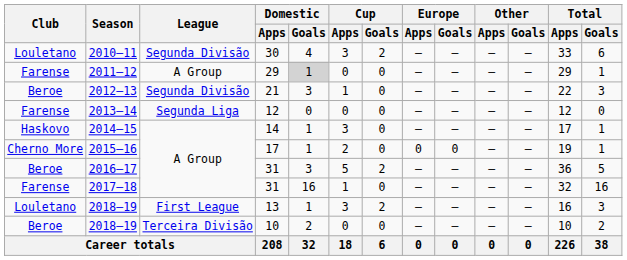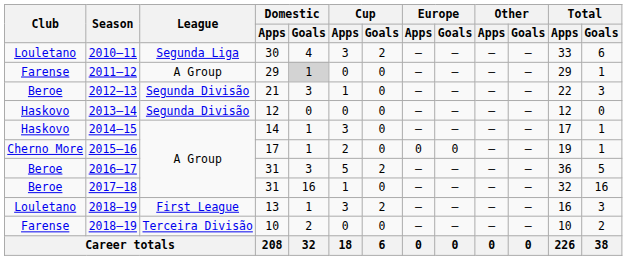 <table class="wikitable" style="font-size:90%; text-align: center;">
 <tr>
 <th rowspan="2">Club</th>
 <th rowspan="2">Season</th>
 <th rowspan="2">League</th>
 <th colspan="2">Domestic</th>
 <th colspan="2">Cup</th>
 <th colspan="2">Europe</th>
 <th colspan="2">Other</th>
 <th colspan="2">Total</th>
 </tr>
 <tr>
 <th>Apps</th>
 <th>Goals</th>
 <th>Apps</th>
 <th>Goals</th>
 <th>Apps</th>
 <th>Goals</th>
 <th>Apps</th>
 <th>Goals</th>
 <th>Apps</th>
 <th>Goals</th>
 </tr>
 <tr>
 <td><a href='#'>Louletano</a></td>
 <td><a href='#'>2010–11</a></td>
-<td><a href='#'>Segunda Divisão</a></td>
+<td><a href='#'>Segunda Liga</a></td>
 <td>30</td>
 <td>4</td>
 <td>3</td>
 <td>2</td>
 <td>–</td>
 <td>–</td>
 <td>–</td>
 <td>–</td>
 <td>33</td>
 <td>6</td>
 </tr>
 <tr>
 <td><a href='#'>Farense</a></td>
 <td><a href='#'>2011–12</a></td>
 <td rowspan="1">A Group</td>
 <td>29</td>
 <td style="background: lightgrey;">1</td>
 <td>0</td>
 <td>0</td>
 <td>–</td>
 <td>–</td>
 <td>–</td>
 <td>–</td>
 <td>29</td>
 <td>1</td>
 </tr>
 <tr>
 <td><a href='#'>Beroe</a></td>
 <td><a href='#'>2012–13</a></td>
 <td><a href='#'>Segunda Divisão</a></td>
 <td>21</td>
 <td>3</td>
 <td>1</td>
 <td>0</td>
 <td>–</td>
 <td>–</td>
 <td>–</td>
 <td>–</td>
 <td>22</td>
 <td>3</td>
 </tr>
 <tr>
-<td><a href='#'>Farense</a></td>
+<td><a href='#'>Haskovo</a></td>
 <td><a href='#'>2013–14</a></td>
-<td><a href='#'>Segunda Liga</a></td>
+<td><a href='#'>Segunda Divisão</a></td>
 <td>12</td>
 <td>0</td>
 <td>0</td>
 <td>0</td>
 <td>–</td>
 <td>–</td>
 <td>–</td>
 <td>–</td>
 <td>12</td>
 <td>0</td>
 </tr>
 <tr>
 <td><a href='#'>Haskovo</a></td>
 <td><a href='#'>2014–15</a></td>
 <td rowspan="4">A Group</td>
 <td>14</td>
 <td>1</td>
 <td>3</td>
 <td>0</td>
 <td>–</td>
 <td>–</td>
 <td>–</td>
 <td>–</td>
 <td>17</td>
 <td>1</td>
 </tr>
 <tr>
 <td><a href='#'>Cherno More</a></td>
 <td><a href='#'>2015–16</a></td>
 <td>17</td>
 <td>1</td>
 <td>2</td>
 <td>0</td>
 <td>0</td>
 <td>0</td>
 <td>–</td>
 <td>–</td>
 <td>19</td>
 <td>1</td>
 </tr>
 <tr>
 <td><a href='#'>Beroe</a></td>
 <td><a href='#'>2016–17</a></td>
 <td>31</td>
 <td>3</td>
 <td>5</td>
 <td>2</td>
 <td>–</td>
 <td>–</td>
 <td>–</td>
 <td>–</td>
 <td>36</td>
 <td>5</td>
 </tr>
 <tr>
-<td><a href='#'>Farense</a></td>
+<td><a href='#'>Beroe</a></td>
 <td><a href='#'>2017–18</a></td>
 <td>31</td>
 <td>16</td>
 <td>1</td>
 <td>0</td>
 <td>–</td>
 <td>–</td>
 <td>–</td>
 <td>–</td>
 <td>32</td>
 <td>16</td>
 </tr>
 <tr>
 <td><a href='#'>Louletano</a></td>
 <td><a href='#'>2018–19</a></td>
 <td><a href='#'>First League</a></td>
 <td>13</td>
 <td>1</td>
 <td>3</td>
 <td>2</td>
 <td>–</td>
 <td>–</td>
 <td>–</td>
 <td>–</td>
 <td>16</td>
 <td>3</td>
 </tr>
 <tr>
-<td><a href='#'>Beroe</a></td>
+<td><a href='#'>Farense</a></td>
 <td><a href='#'>2018–19</a></td>
 <td><a href='#'>Terceira Divisão</a></td>
 <td>10</td>
 <td>2</td>
 <td>0</td>
 <td>0</td>
 <td>–</td>
 <td>–</td>
 <td>–</td>
 <td>–</td>
 <td>10</td>
 <td>2</td>
 </tr>
 <tr>
 <th colspan="3">Career totals</th>
 <th>208</th>
 <th>32</th>
 <th>18</th>
 <th>6</th>
 <th>0</th>
 <th>0</th>
 <th>0</th>
 <th>0</th>
 <th>226</th>
 <th>38</th>
 </tr>
 </table>
